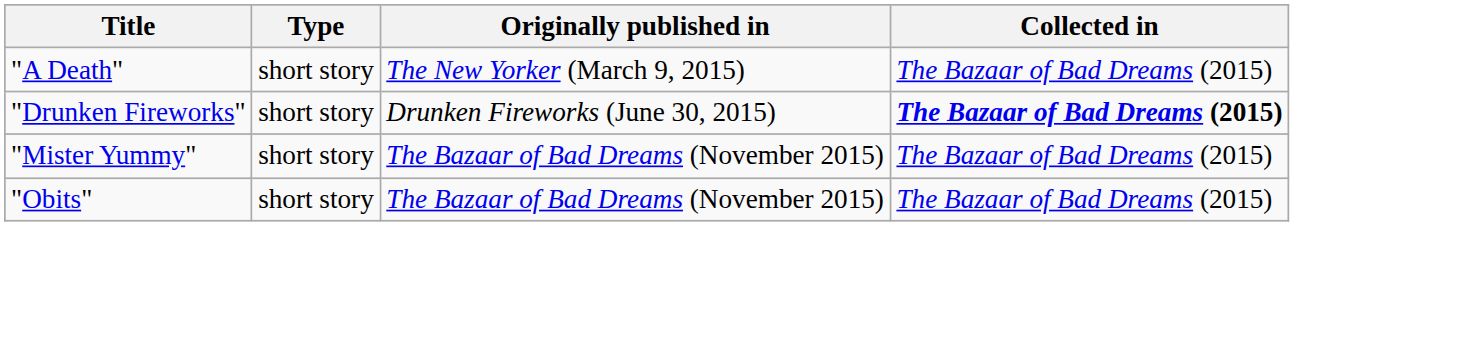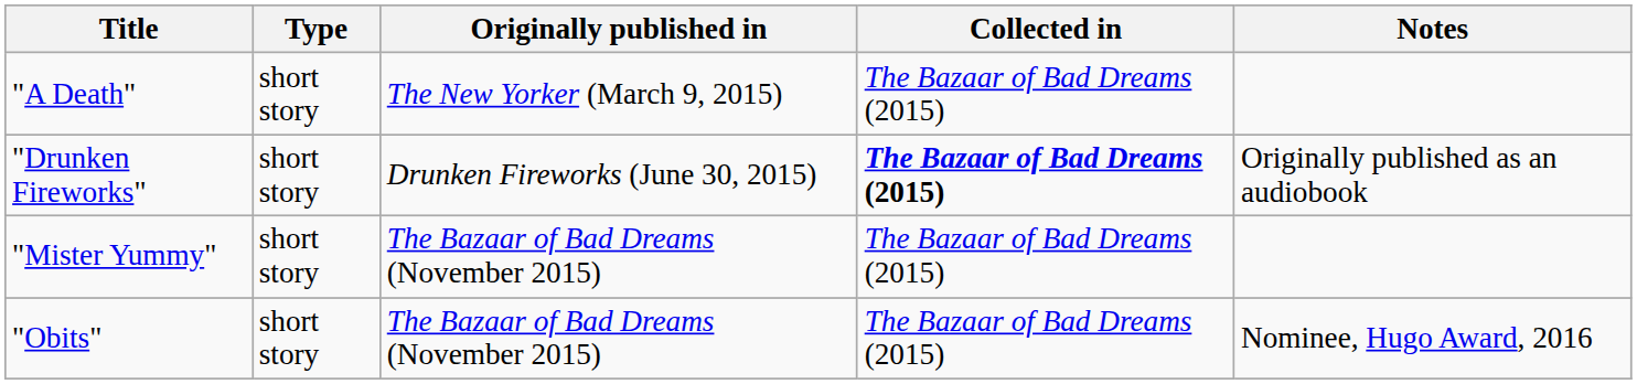 <table class="wikitable">
 <tr>
 <th>Title</th>
 <th>Type</th>
 <th>Originally published in</th>
 <th>Collected in</th>
+<th>Notes</th>
 </tr>
 <tr>
 <td>"<a href='#'>A Death</a>"</td>
 <td>short story</td>
 <td><em><a href='#'>The New Yorker</a></em> (March 9, 2015)</td>
 <td><em><a href='#'>The Bazaar of Bad Dreams</a></em> (2015)</td>
+<td></td>
 </tr>
 <tr>
 <td>"<a href='#'>Drunken Fireworks</a>"</td>
 <td>short story</td>
 <td><em>Drunken Fireworks</em> (June 30, 2015)</td>
 <td><strong><em><a href='#'>The Bazaar of Bad Dreams</a></em> (2015)</strong></td>
+<td>Originally published as an audiobook</td>
 </tr>
 <tr>
 <td>"<a href='#'>Mister Yummy</a>"</td>
 <td>short story</td>
 <td><em><a href='#'>The Bazaar of Bad Dreams</a></em> (November 2015)</td>
 <td><em><a href='#'>The Bazaar of Bad Dreams</a></em> (2015)</td>
+<td></td>
 </tr>
 <tr>
 <td>"<a href='#'>Obits</a>"</td>
 <td>short story</td>
 <td><em><a href='#'>The Bazaar of Bad Dreams</a></em> (November 2015)</td>
 <td><em><a href='#'>The Bazaar of Bad Dreams</a></em> (2015)</td>
+<td>Nominee, <a href='#'>Hugo Award</a>, 2016</td>
 </tr>
 </table>
